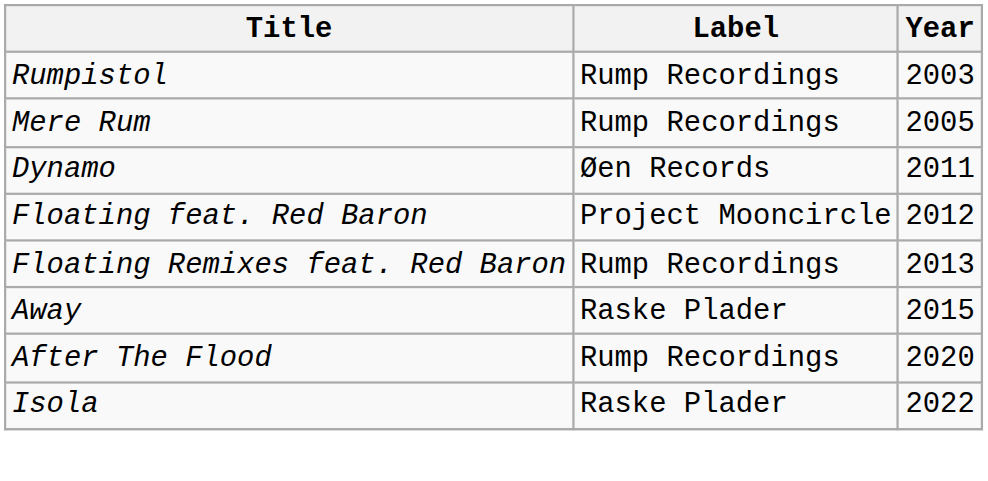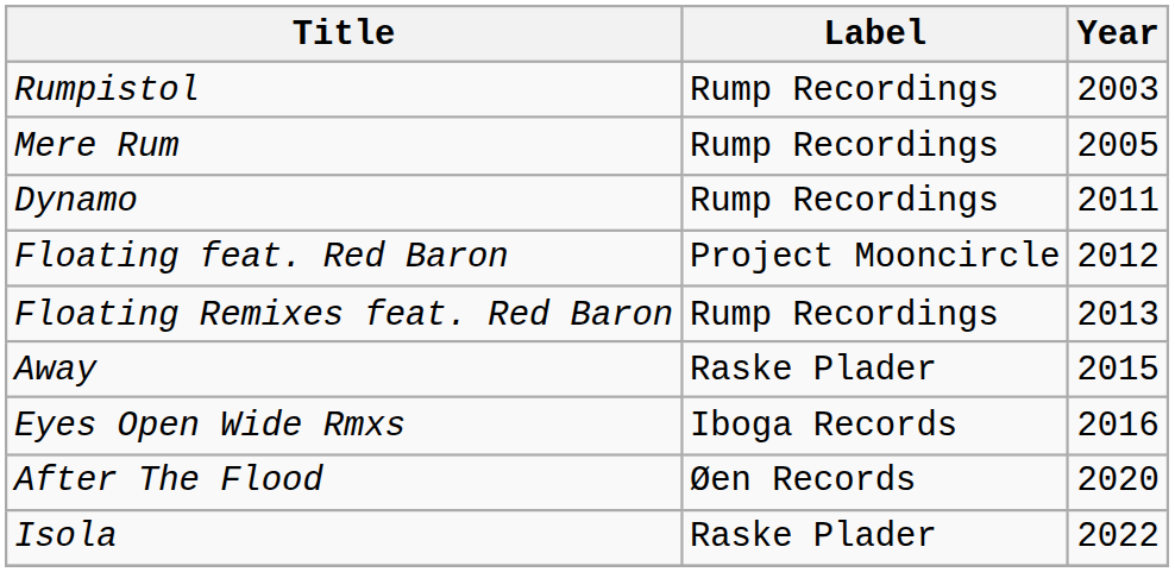 <table class="wikitable">
 <tr>
 <th>Title</th>
 <th>Label</th>
 <th>Year</th>
 </tr>
 <tr>
 <td><em>Rumpistol</em></td>
 <td>Rump Recordings</td>
 <td>2003</td>
 </tr>
 <tr>
 <td><em>Mere Rum</em></td>
 <td>Rump Recordings</td>
 <td>2005</td>
 </tr>
 <tr>
 <td><em>Dynamo</em></td>
-<td>Øen Records</td>
+<td>Rump Recordings</td>
 <td>2011</td>
 </tr>
 <tr>
 <td><em>Floating feat. Red Baron</em></td>
 <td>Project Mooncircle</td>
 <td>2012</td>
 </tr>
 <tr>
 <td><em>Floating Remixes feat. Red Baron</em></td>
 <td>Rump Recordings</td>
 <td>2013</td>
 </tr>
 <tr>
 <td><em>Away</em></td>
 <td>Raske Plader</td>
 <td>2015</td>
 </tr>
 <tr>
+<td><em>Eyes Open Wide Rmxs</em></td>
+<td>Iboga Records</td>
+<td>2016</td>
+</tr>
+<tr>
 <td><em>After The Flood</em></td>
-<td>Rump Recordings</td>
+<td>Øen Records</td>
 <td>2020</td>
 </tr>
 <tr>
 <td><em>Isola</em></td>
 <td>Raske Plader</td>
 <td>2022</td>
 </tr>
 <tr>
 </tr>
 </table>
